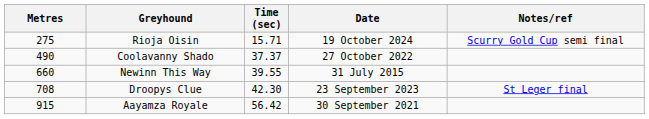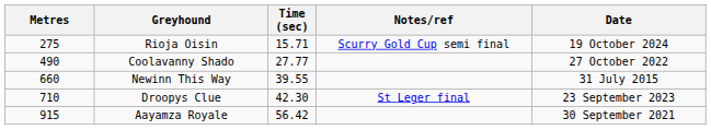 <table class="wikitable" style="font-size: 100%">
 <tr>
 <th width=100>Metres</th>
 <th width=200>Greyhound</th>
 <th width=50>Time (sec)</th>
+<th width=250>Notes/ref</th>
 <th width=200>Date</th>
-<th width=250>Notes/ref</th>
 </tr>
 <tr align=center>
 <td>275</td>
 <td>Rioja Oisin</td>
 <td>15.71</td>
+<td><a href='#'>Scurry Gold Cup</a> semi final</td>
 <td>19 October 2024</td>
-<td><a href='#'>Scurry Gold Cup</a> semi final</td>
 </tr>
 <tr align=center>
 <td>490</td>
 <td>Coolavanny Shado</td>
-<td>37.37</td>
+<td>27.77</td>
+<td></td>
 <td>27 October 2022</td>
-<td></td>
 </tr>
 <tr align=center>
 <td>660</td>
 <td>Newinn This Way</td>
 <td>39.55</td>
+<td></td>
 <td>31 July 2015</td>
-<td></td>
 </tr>
 <tr align=center>
-<td>708</td>
+<td>710</td>
 <td>Droopys Clue</td>
 <td>42.30</td>
+<td><a href='#'>St Leger final</a></td>
 <td>23 September 2023</td>
-<td><a href='#'>St Leger final</a></td>
 </tr>
 <tr align=center>
 <td>915</td>
 <td>Aayamza Royale</td>
 <td>56.42</td>
+<td></td>
 <td>30 September 2021</td>
-<td></td>
 </tr>
 </table>
